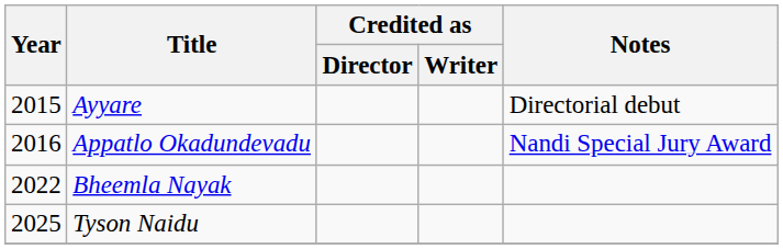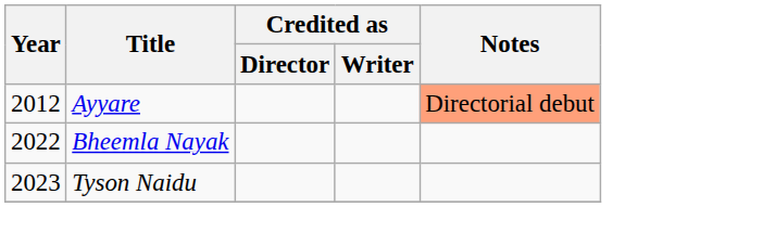 <table class="wikitable sortable">
 <tr>
 <th scope="col" rowspan="2">Year</th>
 <th scope="col" rowspan="2">Title</th>
 <th colspan="2">Credited as</th>
 <th scope="col" rowspan="2" class="unsortable">Notes</th>
 </tr>
 <tr>
 <th scope="col">Director</th>
 <th scope="col">Writer</th>
 </tr>
 <tr>
-<td>2015</td>
+<td>2012</td>
 <td><em><a href='#'>Ayyare</a></em></td>
 <td></td>
 <td></td>
-<td>Directorial debut</td>
-</tr>
-<tr>
-<td>2016</td>
-<td><em><a href='#'>Appatlo Okadundevadu</a></em></td>
-<td></td>
-<td></td>
-<td><a href='#'>Nandi Special Jury Award</a></td>
+<td style="background: lightsalmon;">Directorial debut</td>
 </tr>
 <tr>
 <td>2022</td>
 <td><em><a href='#'>Bheemla Nayak</a></em></td>
 <td></td>
 <td></td>
 <td></td>
 </tr>
 <tr>
-<td>2025</td>
+<td>2023</td>
 <td><em>Tyson Naidu</em></td>
 <td></td>
 <td></td>
 <td></td>
 </tr>
 <tr>
 </tr>
 </table>
